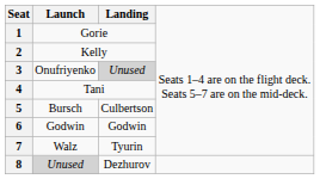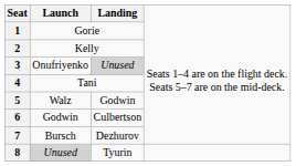 <table class="wikitable" style="text-align:center">
 <tr>
 <th>Seat</th>
 <th>Launch</th>
 <th>Landing</th>
 <td rowspan=8><br>Seats 1–4 are on the flight deck.<br>Seats 5–7 are on the mid-deck.</td>
 </tr>
 <tr>
 <th>1</th>
 <td colspan=2>Gorie</td>
 </tr>
 <tr>
 <th>2</th>
 <td colspan=2>Kelly</td>
 </tr>
 <tr>
 <th>3</th>
 <td>Onufriyenko</td>
 <td style="background-color:lightgray"><em>Unused</em></td>
 </tr>
 <tr>
 <th>4</th>
 <td colspan=2>Tani</td>
 </tr>
 <tr>
 <th>5</th>
-<td>Bursch</td>
-<td>Culbertson</td>
+<td>Walz</td>
+<td>Godwin</td>
 </tr>
 <tr>
 <th>6</th>
 <td>Godwin</td>
-<td>Godwin</td>
+<td>Culbertson</td>
 </tr>
 <tr>
 <th>7</th>
-<td>Walz</td>
-<td>Tyurin</td>
+<td>Bursch</td>
+<td>Dezhurov</td>
 </tr>
 <tr>
 <th>8</th>
 <td style="background-color:lightgray"><em>Unused</em></td>
-<td>Dezhurov</td>
+<td>Tyurin</td>
 </tr>
 </table>
